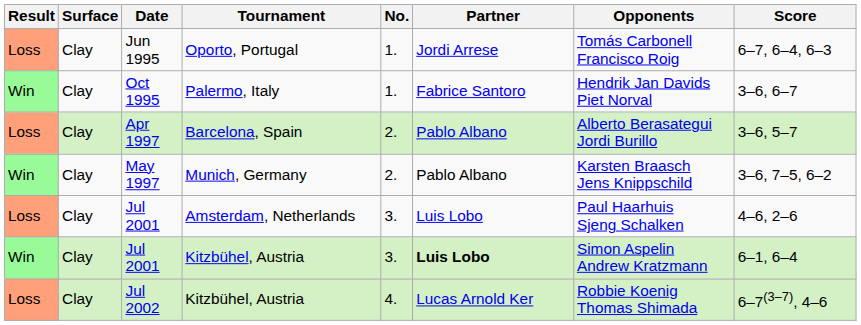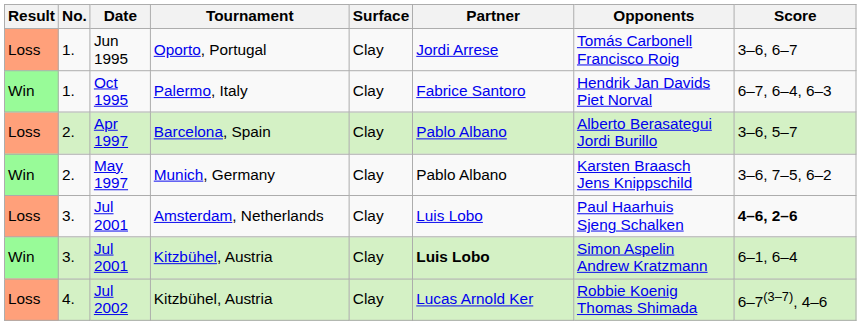 <table class="sortable wikitable">
 <tr>
 <th>Result</th>
-<th style="width:50px">Surface</th>
+<th style="width:20px" class="unsortable">No.</th>
 <th style="width:55px">Date</th>
 <th style="width:200px">Tournament</th>
-<th style="width:20px" class="unsortable">No.</th>
+<th style="width:50px">Surface</th>
 <th style="width:160px">Partner</th>
 <th style="width:160px">Opponents</th>
 <th style="width:120px" class="unsortable">Score</th>
 </tr>
 <tr>
 <td style="background:#ffa07a;">Loss</td>
-<td>Clay</td>
+<td>1.</td>
 <td>Jun 1995</td>
 <td><a href='#'>Oporto</a>, Portugal</td>
-<td>1.</td>
+<td>Clay</td>
 <td> <a href='#'>Jordi Arrese</a></td>
 <td> <a href='#'>Tomás Carbonell</a><br> <a href='#'>Francisco Roig</a></td>
-<td>6–7, 6–4, 6–3</td>
+<td>3–6, 6–7</td>
 </tr>
 <tr>
 <td style="background:#98fb98;">Win</td>
-<td>Clay</td>
+<td>1.</td>
 <td><a href='#'>Oct 1995</a></td>
 <td><a href='#'>Palermo</a>, Italy</td>
-<td>1.</td>
+<td>Clay</td>
 <td> <a href='#'>Fabrice Santoro</a></td>
 <td> <a href='#'>Hendrik Jan Davids</a><br> <a href='#'>Piet Norval</a></td>
-<td>3–6, 6–7</td>
+<td>6–7, 6–4, 6–3</td>
 </tr>
 <tr bgcolor="#d4f1c5">
 <td style="background:#ffa07a;">Loss</td>
-<td>Clay</td>
+<td>2.</td>
 <td><a href='#'>Apr 1997</a></td>
 <td><a href='#'>Barcelona</a>, Spain</td>
-<td>2.</td>
+<td>Clay</td>
 <td> <a href='#'>Pablo Albano</a></td>
 <td> <a href='#'>Alberto Berasategui</a><br> <a href='#'>Jordi Burillo</a></td>
 <td>3–6, 5–7</td>
 </tr>
 <tr>
 <td style="background:#98fb98;">Win</td>
-<td>Clay</td>
+<td>2.</td>
 <td><a href='#'>May 1997</a></td>
 <td><a href='#'>Munich</a>, Germany</td>
-<td>2.</td>
+<td>Clay</td>
 <td> Pablo Albano</td>
 <td> <a href='#'>Karsten Braasch</a><br> <a href='#'>Jens Knippschild</a></td>
 <td>3–6, 7–5, 6–2</td>
 </tr>
 <tr>
 <td style="background:#ffa07a;">Loss</td>
-<td>Clay</td>
+<td>3.</td>
 <td><a href='#'>Jul 2001</a></td>
 <td><a href='#'>Amsterdam</a>, Netherlands</td>
-<td>3.</td>
+<td>Clay</td>
 <td> <a href='#'>Luis Lobo</a></td>
 <td> <a href='#'>Paul Haarhuis</a><br> <a href='#'>Sjeng Schalken</a></td>
-<td>4–6, 2–6</td>
+<td><strong>4–6, 2–6</strong></td>
 </tr>
 <tr bgcolor="#d4f1c5">
 <td style="background:#98fb98;">Win</td>
-<td>Clay</td>
+<td>3.</td>
 <td><a href='#'>Jul 2001</a></td>
 <td><a href='#'>Kitzbühel</a>, Austria</td>
-<td>3.</td>
+<td>Clay</td>
 <td><strong> Luis Lobo</strong></td>
 <td> <a href='#'>Simon Aspelin</a><br> <a href='#'>Andrew Kratzmann</a></td>
 <td>6–1, 6–4</td>
 </tr>
 <tr bgcolor="#d4f1c5">
 <td style="background:#ffa07a;">Loss</td>
-<td>Clay</td>
+<td>4.</td>
 <td><a href='#'>Jul 2002</a></td>
 <td>Kitzbühel, Austria</td>
-<td>4.</td>
+<td>Clay</td>
 <td> <a href='#'>Lucas Arnold Ker</a></td>
 <td> <a href='#'>Robbie Koenig</a><br> <a href='#'>Thomas Shimada</a></td>
 <td>6–7<sup>(3–7)</sup>, 4–6</td>
 </tr>
 </table>
